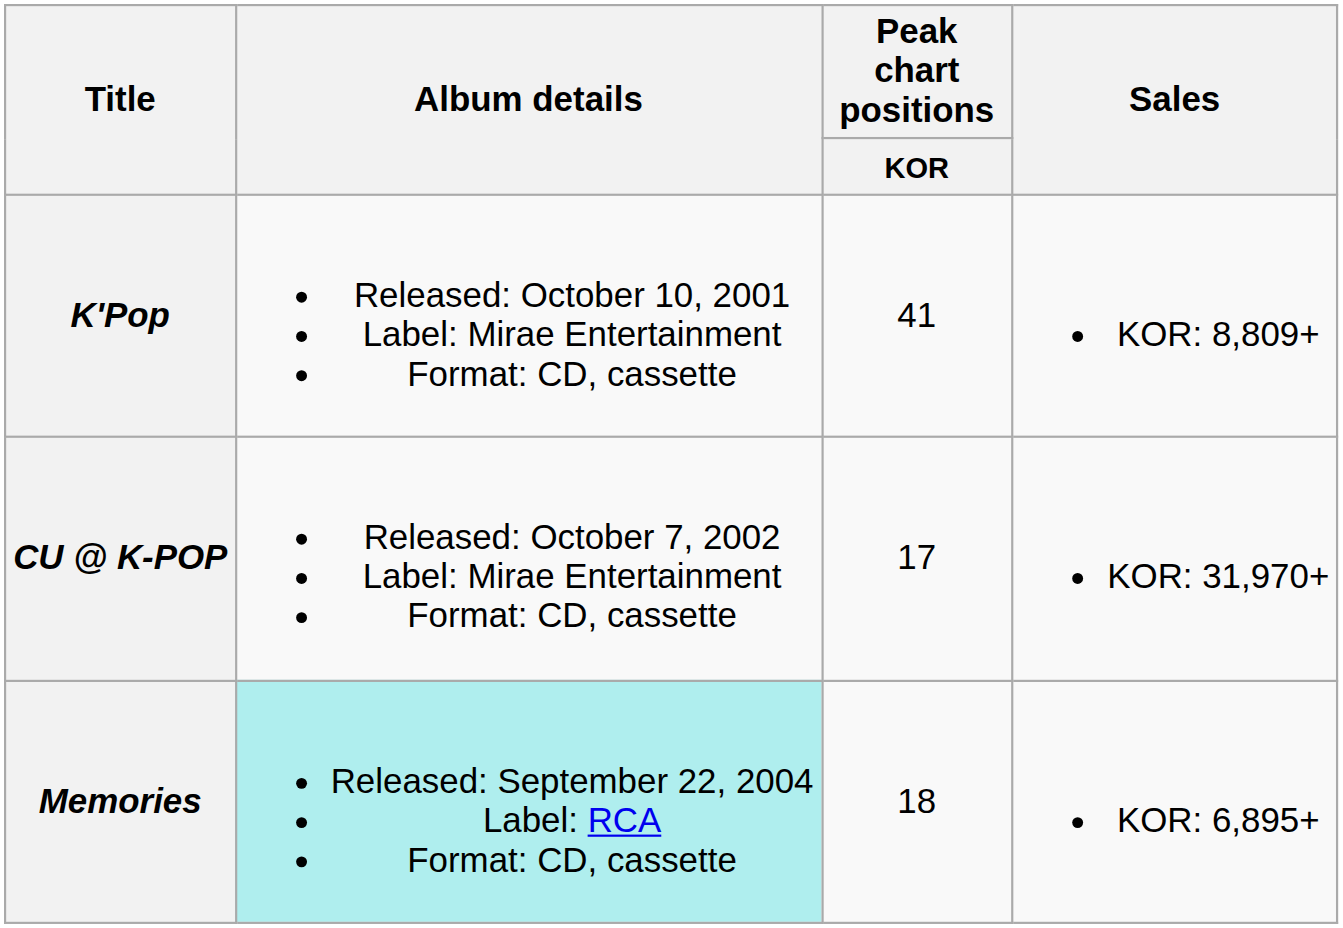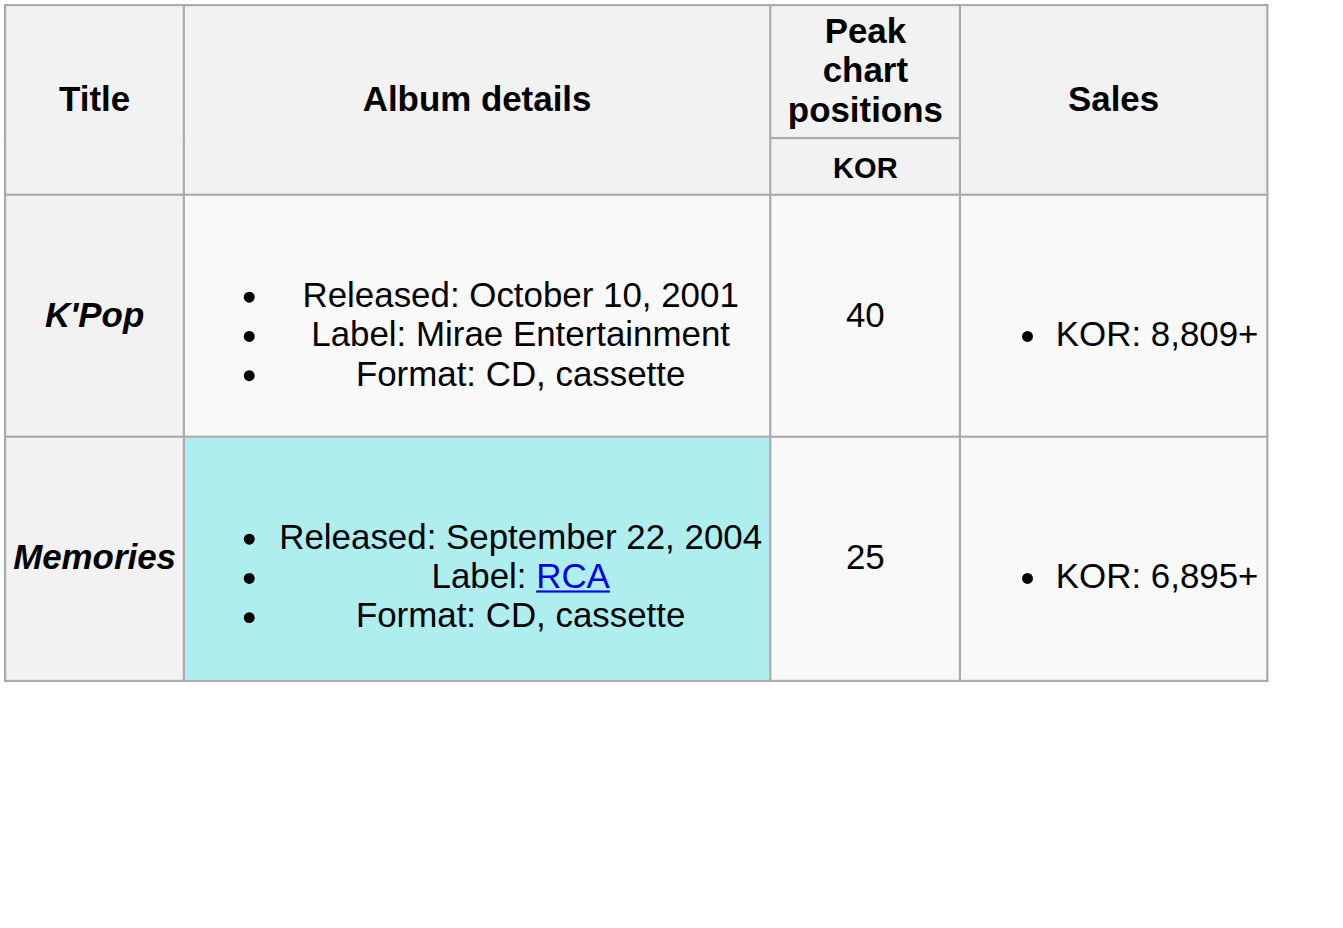 <table class="wikitable plainrowheaders" style="text-align:center;">
 <tr>
 <th scope="col" rowspan="2">Title</th>
 <th scope="col" rowspan="2">Album details</th>
 <th scope="col" colspan="1" style="width:5em;">Peak chart positions</th>
 <th scope="col" rowspan="2">Sales</th>
 </tr>
 <tr>
 <th><small>KOR</small><br></th>
 </tr>
 <tr>
 <th scope="row"><em>K'Pop</em></th>
 <td><br><ul><li>Released: October 10, 2001</li><li>Label: Mirae Entertainment</li><li>Format: CD, cassette</li></ul></td>
-<td>41</td>
+<td>40</td>
 <td><br><ul><li>KOR: 8,809+</li></ul></td>
-</tr>
-<tr>
-<th scope="row"><em>CU @ K-POP</em></th>
-<td><br><ul><li>Released: October 7, 2002</li><li>Label: Mirae Entertainment</li><li>Format: CD, cassette</li></ul></td>
-<td>17</td>
-<td><br><ul><li>KOR: 31,970+</li></ul></td>
 </tr>
 <tr>
 <th scope="row"><em>Memories</em></th>
 <td style="background: paleturquoise;"><br><ul><li>Released: September 22, 2004</li><li>Label: <a href='#'>RCA</a></li><li>Format: CD, cassette</li></ul></td>
-<td>18</td>
+<td>25</td>
 <td><br><ul><li>KOR: 6,895+</li></ul></td>
 </tr>
 </table>
